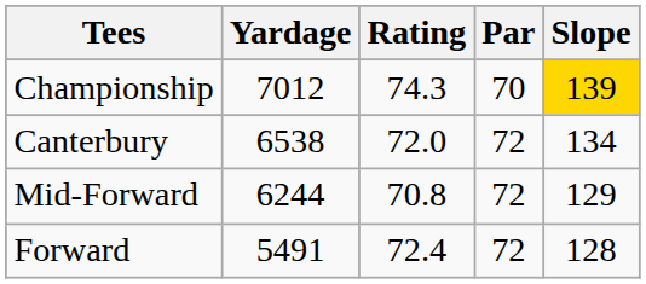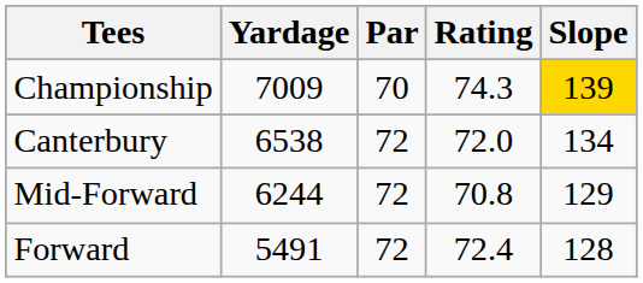 <table class="wikitable">
 <tr>
 <th>Tees</th>
 <th>Yardage</th>
+<th>Par</th>
 <th>Rating</th>
-<th>Par</th>
 <th>Slope</th>
 </tr>
 <tr>
 <td align=left>Championship</td>
-<td align=center>7012</td>
+<td align=center>7009</td>
+<td align=center>70</td>
 <td align=center>74.3</td>
-<td align=center>70</td>
 <td align=center style="background: gold;">139</td>
 </tr>
 <tr>
 <td align=left>Canterbury</td>
 <td align=center>6538</td>
+<td align=center>72</td>
 <td align=center>72.0</td>
-<td align=center>72</td>
 <td align=center>134</td>
 </tr>
 <tr>
 <td align=left>Mid-Forward</td>
 <td align=center>6244</td>
+<td align=center>72</td>
 <td align=center>70.8</td>
-<td align=center>72</td>
 <td align=center>129</td>
 </tr>
 <tr>
 <td align=left>Forward</td>
 <td align=center>5491</td>
+<td align=center>72</td>
 <td align=center>72.4</td>
-<td align=center>72</td>
 <td align=center>128</td>
 </tr>
 </table>
